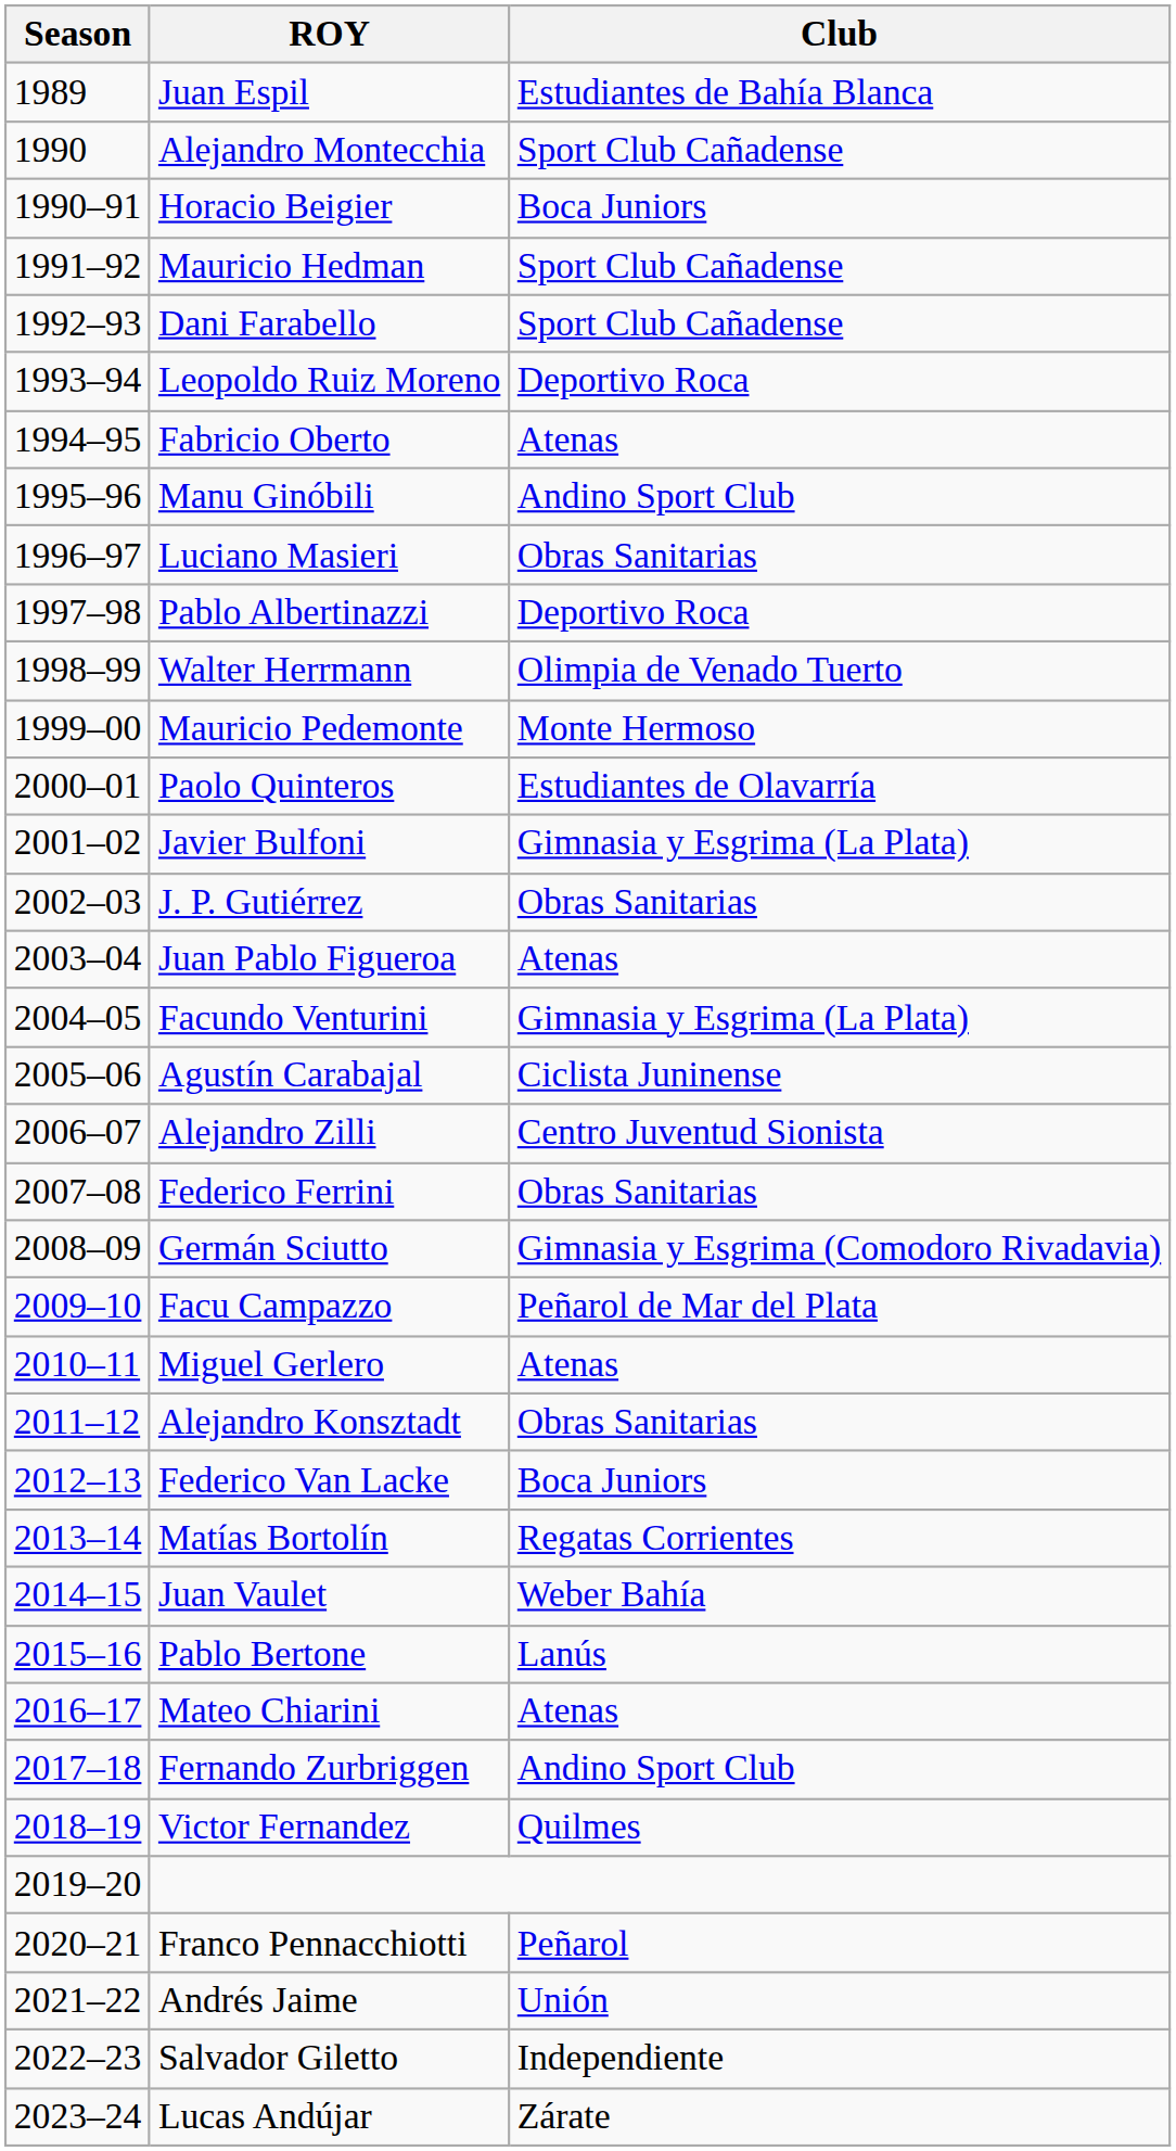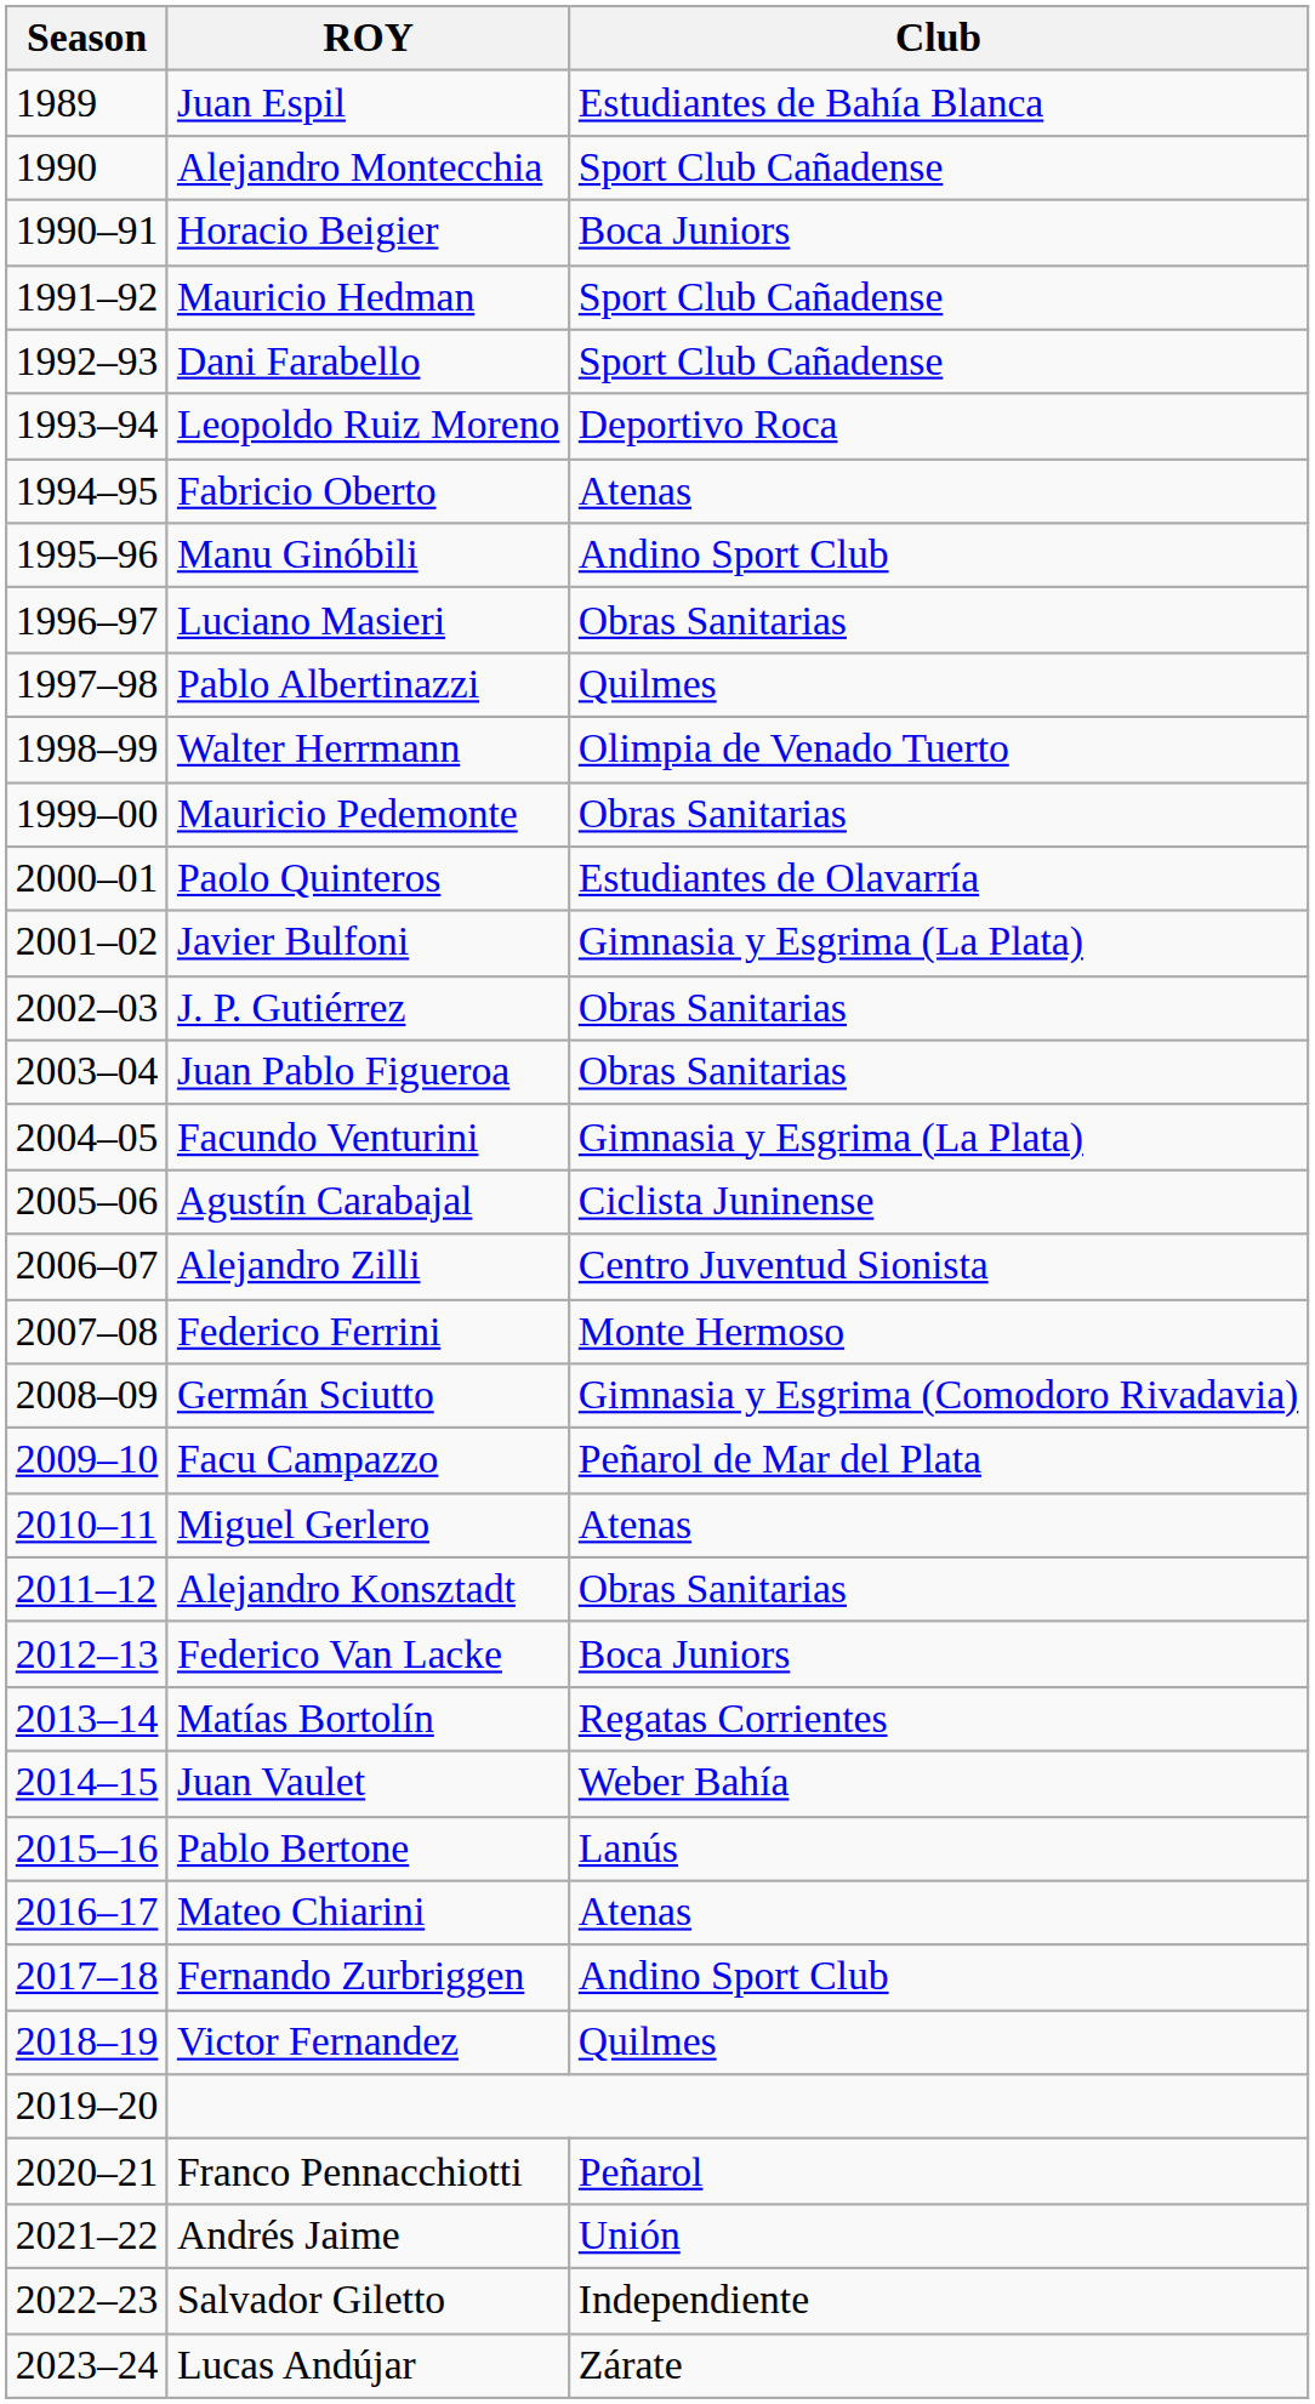 <table class="wikitable sortable">
 <tr>
 <th>Season</th>
 <th>ROY</th>
 <th>Club</th>
 </tr>
 <tr>
 <td>1989</td>
 <td> <a href='#'>Juan Espil</a></td>
 <td><a href='#'>Estudiantes de Bahía Blanca</a></td>
 </tr>
 <tr>
 <td>1990</td>
 <td> <a href='#'>Alejandro Montecchia</a></td>
 <td><a href='#'>Sport Club Cañadense</a></td>
 </tr>
 <tr>
 <td>1990–91</td>
 <td> <a href='#'>Horacio Beigier</a></td>
 <td><a href='#'>Boca Juniors</a></td>
 </tr>
 <tr>
 <td>1991–92</td>
 <td> <a href='#'>Mauricio Hedman</a></td>
 <td><a href='#'>Sport Club Cañadense</a></td>
 </tr>
 <tr>
 <td>1992–93</td>
 <td> <a href='#'>Dani Farabello</a></td>
 <td><a href='#'>Sport Club Cañadense</a></td>
 </tr>
 <tr>
 <td>1993–94</td>
 <td> <a href='#'>Leopoldo Ruiz Moreno</a></td>
 <td><a href='#'>Deportivo Roca</a></td>
 </tr>
 <tr>
 <td>1994–95</td>
 <td> <a href='#'>Fabricio Oberto</a></td>
 <td><a href='#'>Atenas</a></td>
 </tr>
 <tr>
 <td>1995–96</td>
 <td> <a href='#'>Manu Ginóbili</a></td>
 <td><a href='#'>Andino Sport Club</a></td>
 </tr>
 <tr>
 <td>1996–97</td>
 <td> <a href='#'>Luciano Masieri</a></td>
 <td><a href='#'>Obras Sanitarias</a></td>
 </tr>
 <tr>
 <td>1997–98</td>
 <td> <a href='#'>Pablo Albertinazzi</a></td>
-<td><a href='#'>Deportivo Roca</a></td>
+<td><a href='#'>Quilmes</a></td>
 </tr>
 <tr>
 <td>1998–99</td>
 <td> <a href='#'>Walter Herrmann</a></td>
 <td><a href='#'>Olimpia de Venado Tuerto</a></td>
 </tr>
 <tr>
 <td>1999–00</td>
 <td> <a href='#'>Mauricio Pedemonte</a></td>
-<td><a href='#'>Monte Hermoso</a></td>
+<td><a href='#'>Obras Sanitarias</a></td>
 </tr>
 <tr>
 <td>2000–01</td>
 <td> <a href='#'>Paolo Quinteros</a></td>
 <td><a href='#'>Estudiantes de Olavarría</a></td>
 </tr>
 <tr>
 <td>2001–02</td>
 <td> <a href='#'>Javier Bulfoni</a></td>
 <td><a href='#'>Gimnasia y Esgrima (La Plata)</a></td>
 </tr>
 <tr>
 <td>2002–03</td>
 <td> <a href='#'>J. P. Gutiérrez</a></td>
 <td><a href='#'>Obras Sanitarias</a></td>
 </tr>
 <tr>
 <td>2003–04</td>
 <td> <a href='#'>Juan Pablo Figueroa</a></td>
-<td><a href='#'>Atenas</a></td>
+<td><a href='#'>Obras Sanitarias</a></td>
 </tr>
 <tr>
 <td>2004–05</td>
 <td> <a href='#'>Facundo Venturini</a></td>
 <td><a href='#'>Gimnasia y Esgrima (La Plata)</a></td>
 </tr>
 <tr>
 <td>2005–06</td>
 <td> <a href='#'>Agustín Carabajal</a></td>
 <td><a href='#'>Ciclista Juninense</a></td>
 </tr>
 <tr>
 <td>2006–07</td>
 <td> <a href='#'>Alejandro Zilli</a></td>
 <td><a href='#'>Centro Juventud Sionista</a></td>
 </tr>
 <tr>
 <td>2007–08</td>
 <td> <a href='#'>Federico Ferrini</a></td>
-<td><a href='#'>Obras Sanitarias</a></td>
+<td><a href='#'>Monte Hermoso</a></td>
 </tr>
 <tr>
 <td>2008–09</td>
 <td> <a href='#'>Germán Sciutto</a></td>
 <td><a href='#'>Gimnasia y Esgrima (Comodoro Rivadavia)</a></td>
 </tr>
 <tr>
 <td><a href='#'>2009–10</a></td>
 <td> <a href='#'>Facu Campazzo</a></td>
 <td><a href='#'>Peñarol de Mar del Plata</a></td>
 </tr>
 <tr>
 <td><a href='#'>2010–11</a></td>
 <td> <a href='#'>Miguel Gerlero</a></td>
 <td><a href='#'>Atenas</a></td>
 </tr>
 <tr>
 <td><a href='#'>2011–12</a></td>
 <td> <a href='#'>Alejandro Konsztadt</a></td>
 <td><a href='#'>Obras Sanitarias</a></td>
 </tr>
 <tr>
 <td><a href='#'>2012–13</a></td>
 <td> <a href='#'>Federico Van Lacke</a></td>
 <td><a href='#'>Boca Juniors</a></td>
 </tr>
 <tr>
 <td><a href='#'>2013–14</a></td>
 <td> <a href='#'>Matías Bortolín</a></td>
 <td><a href='#'>Regatas Corrientes</a></td>
 </tr>
 <tr>
 <td><a href='#'>2014–15</a></td>
 <td> <a href='#'>Juan Vaulet</a></td>
 <td><a href='#'>Weber Bahía</a></td>
 </tr>
 <tr>
 <td><a href='#'>2015–16</a></td>
 <td> <a href='#'>Pablo Bertone</a></td>
 <td><a href='#'>Lanús</a></td>
 </tr>
 <tr>
 <td><a href='#'>2016–17</a></td>
 <td> <a href='#'>Mateo Chiarini</a></td>
 <td><a href='#'>Atenas</a></td>
 </tr>
 <tr>
 <td><a href='#'>2017–18</a></td>
 <td> <a href='#'>Fernando Zurbriggen</a></td>
 <td><a href='#'>Andino Sport Club</a></td>
 </tr>
 <tr>
 <td><a href='#'>2018–19</a></td>
 <td> <a href='#'>Victor Fernandez</a></td>
 <td><a href='#'>Quilmes</a></td>
 </tr>
 <tr>
 <td>2019–20</td>
 <td colspan=2></td>
 </tr>
 <tr>
 <td>2020–21</td>
 <td> Franco Pennacchiotti</td>
 <td><a href='#'>Peñarol</a></td>
 </tr>
 <tr>
 <td>2021–22</td>
 <td> Andrés Jaime</td>
 <td><a href='#'>Unión</a></td>
 </tr>
 <tr>
 <td>2022–23</td>
 <td> Salvador Giletto</td>
 <td>Independiente</td>
 </tr>
 <tr>
 <td>2023–24</td>
 <td> Lucas Andújar</td>
 <td>Zárate</td>
 </tr>
 </table>
